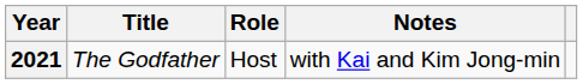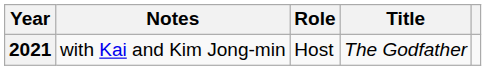 <table class="wikitable plainrowheaders">
 <tr>
 <th scope="col">Year</th>
+<th scope="col">Notes</th>
+<th scope="col">Role</th>
 <th scope="col">Title</th>
-<th scope="col">Role</th>
-<th scope="col">Notes</th>
 <th scope="col" class="unsortable"></th>
 </tr>
 <tr>
 <th scope="row">2021</th>
+<td>with <a href='#'>Kai</a> and Kim Jong-min</td>
+<td>Host</td>
 <td><em>The Godfather</em></td>
-<td>Host</td>
-<td>with <a href='#'>Kai</a> and Kim Jong-min</td>
 <td></td>
 </tr>
 </table>
